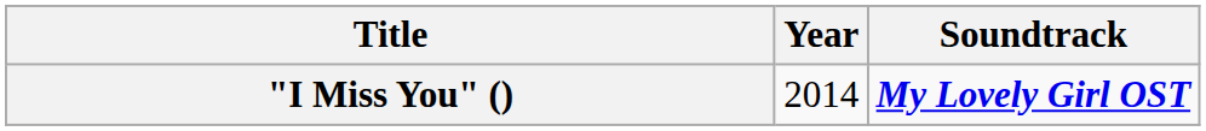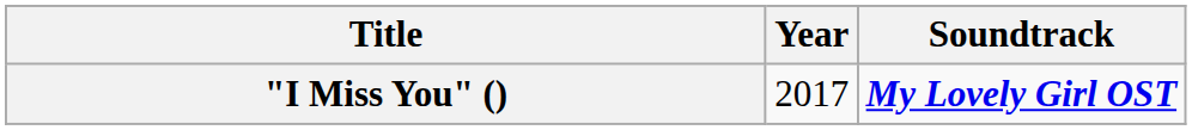 <table class="wikitable plainrowheaders" style="text-align:center;">
 <tr>
 <th scope="col" style="width:20em;">Title</th>
 <th scope="col">Year</th>
 <th scope="col">Soundtrack</th>
 </tr>
 <tr>
 <th scope="row">"I Miss You" ()</th>
-<td>2014</td>
+<td>2017</td>
 <td><strong><em><a href='#'>My Lovely Girl OST</a></em></strong></td>
 </tr>
 </table>
